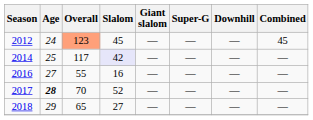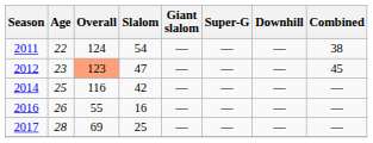 <table class=wikitable style="text-align:center">
 <tr>
 <th>Season</th>
 <th>Age</th>
 <th>Overall</th>
 <th>Slalom</th>
 <th>Giant<br>slalom</th>
 <th>Super-G</th>
 <th>Downhill</th>
 <th>Combined</th>
 </tr>
 <tr>
+<td><a href='#'>2011</a></td>
+<td><em>22</em></td>
+<td>124</td>
+<td>54</td>
+<td>—</td>
+<td>—</td>
+<td>—</td>
+<td>38</td>
+</tr>
+<tr>
 <td><a href='#'>2012</a></td>
-<td><em>24</em></td>
+<td><em>23</em></td>
 <td style="background: lightsalmon;">123</td>
-<td>45</td>
+<td>47</td>
 <td>—</td>
 <td>—</td>
 <td>—</td>
 <td>45</td>
 </tr>
 <tr>
 <td><a href='#'>2014</a></td>
 <td><em>25</em></td>
-<td>117</td>
-<td style="background: lavender;">42</td>
+<td>116</td>
+<td>42</td>
 <td>—</td>
 <td>—</td>
 <td>—</td>
 <td>—</td>
 </tr>
 <tr>
 <td><a href='#'>2016</a></td>
-<td><em>27</em></td>
+<td><em>26</em></td>
 <td>55</td>
 <td>16</td>
 <td>—</td>
 <td>—</td>
 <td>—</td>
 <td>—</td>
 </tr>
 <tr>
 <td><a href='#'>2017</a></td>
-<td><strong><em>28</em></strong></td>
-<td>70</td>
-<td>52</td>
-<td>—</td>
-<td>—</td>
-<td>—</td>
-<td>—</td>
-</tr>
-<tr>
-<td><a href='#'>2018</a></td>
-<td><em>29</em></td>
-<td>65</td>
-<td>27</td>
+<td><em>28</em></td>
+<td>69</td>
+<td>25</td>
 <td>—</td>
 <td>—</td>
 <td>—</td>
 <td>—</td>
 </tr>
 <tr>
 </tr>
 </table>
